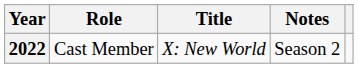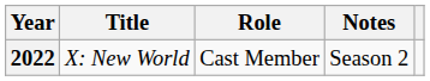 <table class="wikitable plainrowheaders">
 <tr>
 <th scope="col">Year</th>
+<th scope="col">Title</th>
 <th scope="col">Role</th>
-<th scope="col">Title</th>
 <th scope="col">Notes</th>
 <th scope="col" class="unsortable"></th>
 </tr>
 <tr>
 <th scope="row">2022</th>
+<td><em>X: New World</em></td>
 <td>Cast Member</td>
-<td><em>X: New World</em></td>
 <td>Season 2</td>
 <td style="text-align:center"></td>
 </tr>
 </table>
